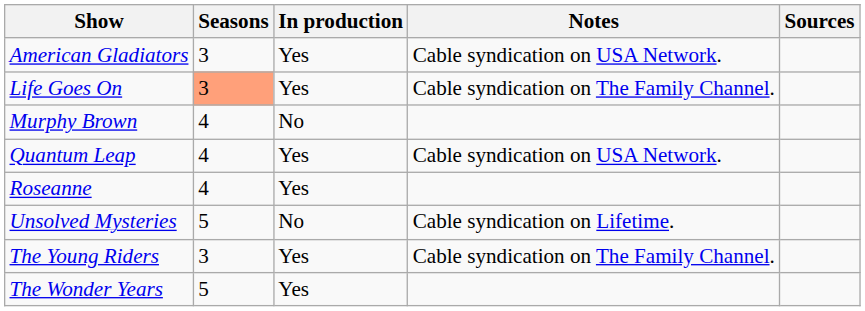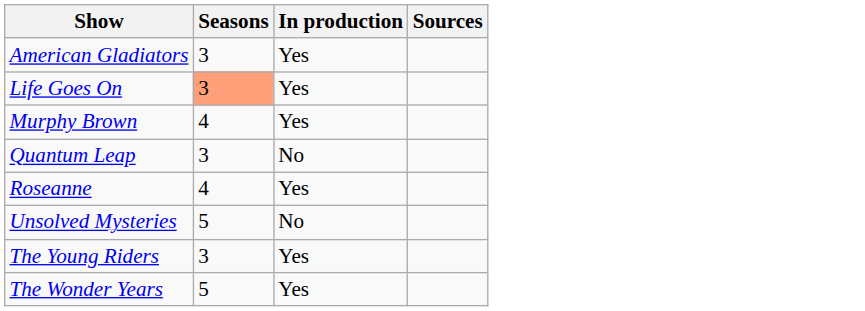 <table class="wikitable">
 <tr>
 <th>Show</th>
 <th>Seasons</th>
 <th>In production</th>
-<th>Notes</th>
 <th>Sources</th>
 </tr>
 <tr>
 <td><em><a href='#'>American Gladiators</a></em></td>
 <td>3</td>
 <td>Yes</td>
-<td>Cable syndication on <a href='#'>USA Network</a>.</td>
 <td></td>
 </tr>
 <tr>
 <td><em><a href='#'>Life Goes On</a></em></td>
 <td style="background: lightsalmon;">3</td>
 <td>Yes</td>
-<td>Cable syndication on <a href='#'>The Family Channel</a>.</td>
 <td></td>
 </tr>
 <tr>
 <td><em><a href='#'>Murphy Brown</a></em></td>
 <td>4</td>
-<td>No</td>
-<td></td>
+<td>Yes</td>
 <td></td>
 </tr>
 <tr>
 <td><em><a href='#'>Quantum Leap</a></em></td>
-<td>4</td>
-<td>Yes</td>
-<td>Cable syndication on <a href='#'>USA Network</a>.</td>
+<td>3</td>
+<td>No</td>
 <td></td>
 </tr>
 <tr>
 <td><em><a href='#'>Roseanne</a></em></td>
 <td>4</td>
 <td>Yes</td>
 <td></td>
-<td></td>
 </tr>
 <tr>
 <td><em><a href='#'>Unsolved Mysteries</a></em></td>
 <td>5</td>
 <td>No</td>
-<td>Cable syndication on <a href='#'>Lifetime</a>.</td>
 <td></td>
 </tr>
 <tr>
 <td><em><a href='#'>The Young Riders</a></em></td>
 <td>3</td>
 <td>Yes</td>
-<td>Cable syndication on <a href='#'>The Family Channel</a>.</td>
 <td></td>
 </tr>
 <tr>
 <td><em><a href='#'>The Wonder Years</a></em></td>
 <td>5</td>
 <td>Yes</td>
 <td></td>
-<td></td>
 </tr>
 </table>
